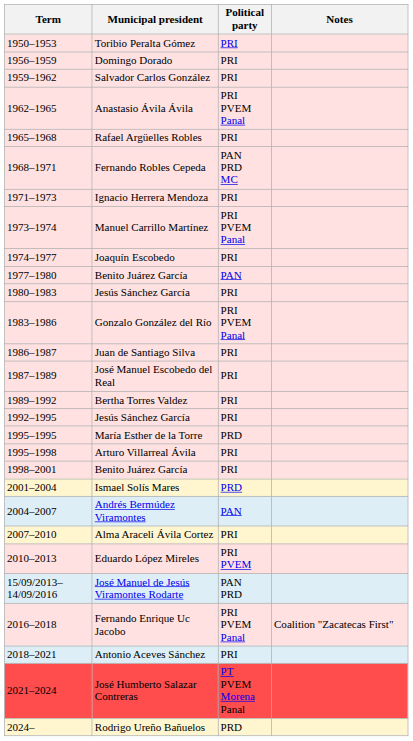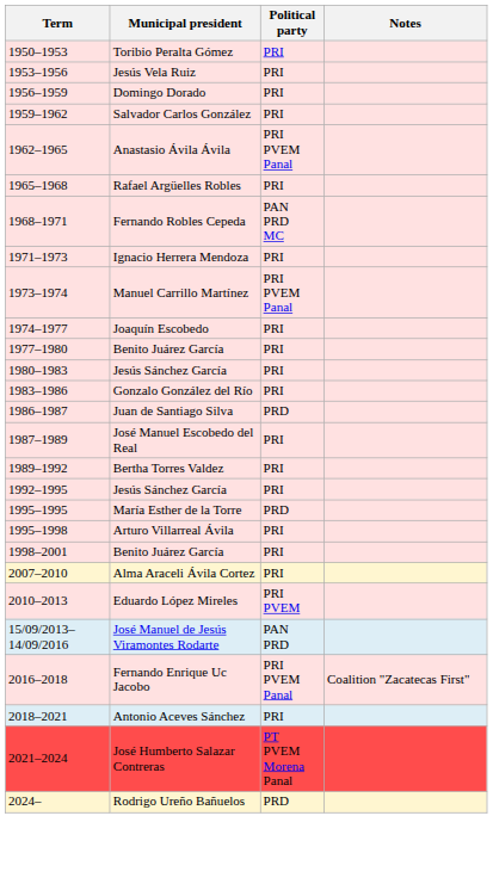 <table class="wikitable">
 <tr>
 <th width=120px>Term</th>
 <th width=175px>Municipal president</th>
 <th width=70px>Political party</th>
 <th width=190px>Notes</th>
 </tr>
 <tr style="background:#ffe1e1">
 <td>1950–1953</td>
 <td>Toribio Peralta Gómez</td>
 <td><a href='#'>PRI</a> </td>
+<td></td>
+</tr>
+<tr style="background:#ffe1e1">
+<td>1953–1956</td>
+<td>Jesús Vela Ruiz</td>
+<td>PRI </td>
 <td></td>
 </tr>
 <tr style="background:#ffe1e1">
 <td>1956–1959</td>
 <td>Domingo Dorado</td>
 <td>PRI </td>
 <td></td>
 </tr>
 <tr style="background:#ffe1e1">
 <td>1959–1962</td>
 <td>Salvador Carlos González</td>
 <td>PRI </td>
 <td></td>
 </tr>
 <tr style="background:#ffe1e1">
 <td>1962–1965</td>
 <td>Anastasio Ávila Ávila</td>
 <td>PRI <br> PVEM <br> <a href='#'>Panal</a> </td>
 <td></td>
 </tr>
 <tr style="background:#ffe1e1">
 <td>1965–1968</td>
 <td>Rafael Argüelles Robles</td>
 <td>PRI </td>
 <td></td>
 </tr>
 <tr style="background:#ffe1e1">
 <td>1968–1971</td>
 <td>Fernando Robles Cepeda</td>
 <td>PAN <br>PRD <br><a href='#'>MC</a> </td>
 <td></td>
 </tr>
 <tr style="background:#ffe1e1">
 <td>1971–1973</td>
 <td>Ignacio Herrera Mendoza</td>
 <td>PRI </td>
 <td></td>
 </tr>
 <tr style="background:#ffe1e1">
 <td>1973–1974</td>
 <td>Manuel Carrillo Martínez</td>
 <td>PRI <br> PVEM <br> <a href='#'>Panal</a> </td>
 <td></td>
 </tr>
 <tr style="background:#ffe1e1">
 <td>1974–1977</td>
 <td>Joaquín Escobedo</td>
 <td>PRI </td>
 <td></td>
 </tr>
 <tr style="background:#ffe1e1">
 <td>1977–1980</td>
 <td>Benito Juárez García</td>
-<td><a href='#'>PAN</a> </td>
+<td>PRI </td>
 <td></td>
 </tr>
 <tr style="background:#ffe1e1">
 <td>1980–1983</td>
 <td>Jesús Sánchez García</td>
 <td>PRI </td>
 <td></td>
 </tr>
 <tr style="background:#ffe1e1">
 <td>1983–1986</td>
 <td>Gonzalo González del Río</td>
-<td>PRI <br> PVEM <br> <a href='#'>Panal</a> </td>
+<td>PRI </td>
 <td></td>
 </tr>
 <tr style="background:#ffe1e1">
 <td>1986–1987</td>
 <td>Juan de Santiago Silva</td>
-<td>PRI </td>
+<td>PRD </td>
 <td></td>
 </tr>
 <tr style="background:#ffe1e1">
 <td>1987–1989</td>
 <td>José Manuel Escobedo del Real</td>
 <td>PRI </td>
 <td></td>
 </tr>
 <tr style="background:#ffe1e1">
 <td>1989–1992</td>
 <td>Bertha Torres Valdez</td>
 <td>PRI </td>
 <td></td>
 </tr>
 <tr style="background:#ffe1e1">
 <td>1992–1995</td>
 <td>Jesús Sánchez García</td>
 <td>PRI </td>
 <td></td>
 </tr>
 <tr style="background:#ffe1e1">
 <td>1995–1995</td>
 <td>María Esther de la Torre</td>
 <td>PRD </td>
 <td></td>
 </tr>
 <tr style="background:#ffe1e1">
 <td>1995–1998</td>
 <td>Arturo Villarreal Ávila</td>
 <td>PRI </td>
 <td></td>
 </tr>
 <tr style="background:#ffe1e1">
 <td>1998–2001</td>
 <td>Benito Juárez García</td>
 <td>PRI </td>
-<td></td>
-</tr>
-<tr style="background:#fff6d0">
-<td>2001–2004</td>
-<td>Ismael Solís Mares</td>
-<td><a href='#'>PRD</a> </td>
-<td></td>
-</tr>
-<tr style="background:#ddeef6">
-<td>2004–2007</td>
-<td><a href='#'>Andrés Bermúdez Viramontes</a></td>
-<td><a href='#'>PAN</a> </td>
 <td></td>
 </tr>
 <tr style="background:#fff6d0">
 <td>2007–2010</td>
 <td>Alma Araceli Ávila Cortez</td>
 <td>PRI </td>
 <td></td>
 </tr>
 <tr style="background:#ffe1e1">
 <td>2010–2013</td>
 <td>Eduardo López Mireles</td>
 <td>PRI <br> <a href='#'>PVEM</a> </td>
 <td></td>
 </tr>
 <tr style="background:#ddeef6">
 <td>15/09/2013–14/09/2016</td>
 <td><a href='#'>José Manuel de Jesús Viramontes Rodarte</a></td>
 <td>PAN <br> PRD </td>
 <td></td>
 </tr>
 <tr style="background:#ffe1e1">
 <td>2016–2018</td>
 <td>Fernando Enrique Uc Jacobo</td>
 <td>PRI <br> PVEM <br> <a href='#'>Panal</a> </td>
 <td>Coalition "Zacatecas First"</td>
 </tr>
 <tr style="background:#ddeef6">
 <td>2018–2021</td>
 <td>Antonio Aceves Sánchez</td>
 <td>PRI </td>
 <td></td>
 </tr>
 <tr style="background:#ff4c4c">
 <td>2021–2024</td>
 <td>José Humberto Salazar Contreras</td>
 <td><a href='#'>PT</a> <br> PVEM <br> <a href='#'>Morena</a> <br> Panal </td>
 <td></td>
 </tr>
 <tr style="background:#fff6d0">
 <td>2024–</td>
 <td>Rodrigo Ureño Bañuelos</td>
 <td>PRD </td>
 <td></td>
 </tr>
 </table>
